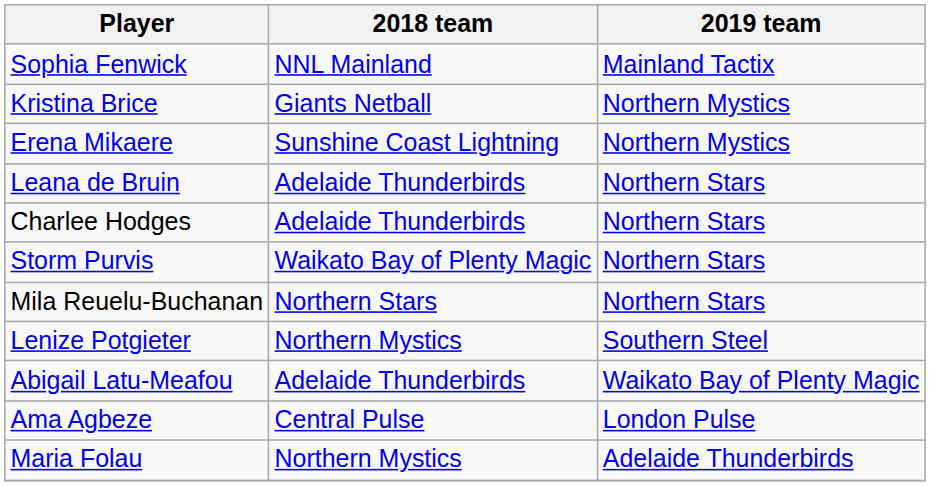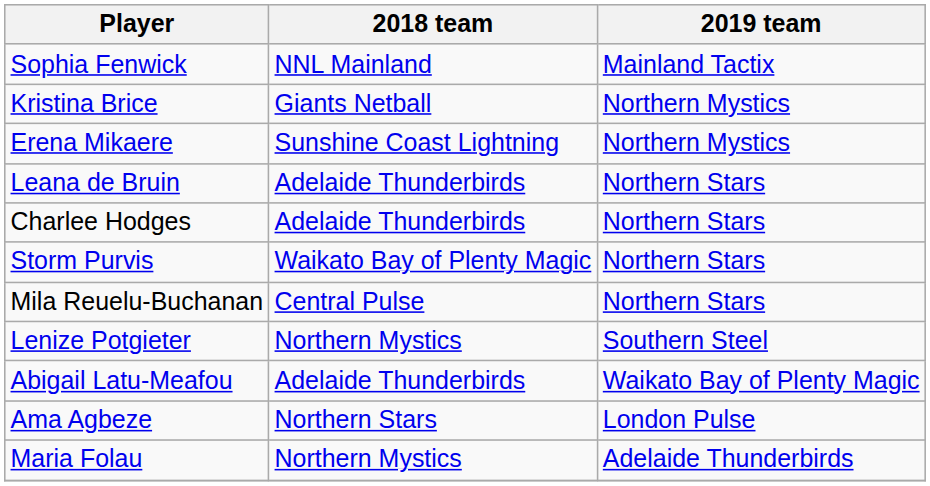 <table class="wikitable collapsible">
 <tr>
 <th>Player</th>
 <th>2018 team</th>
 <th>2019 team</th>
 </tr>
 <tr>
 <td><a href='#'>Sophia Fenwick</a></td>
 <td><a href='#'>NNL Mainland</a></td>
 <td><a href='#'>Mainland Tactix</a></td>
 </tr>
 <tr>
 <td><a href='#'>Kristina Brice</a></td>
 <td><a href='#'>Giants Netball</a></td>
 <td><a href='#'>Northern Mystics</a></td>
 </tr>
 <tr>
 <td><a href='#'>Erena Mikaere</a></td>
 <td><a href='#'>Sunshine Coast Lightning</a></td>
 <td><a href='#'>Northern Mystics</a></td>
 </tr>
 <tr>
 <td><a href='#'>Leana de Bruin</a></td>
 <td><a href='#'>Adelaide Thunderbirds</a></td>
 <td><a href='#'>Northern Stars</a></td>
 </tr>
 <tr>
 <td>Charlee Hodges</td>
 <td><a href='#'>Adelaide Thunderbirds</a></td>
 <td><a href='#'>Northern Stars</a></td>
 </tr>
 <tr>
 <td><a href='#'>Storm Purvis</a></td>
 <td><a href='#'>Waikato Bay of Plenty Magic</a></td>
 <td><a href='#'>Northern Stars</a></td>
 </tr>
 <tr>
 <td>Mila Reuelu-Buchanan</td>
-<td><a href='#'>Northern Stars</a></td>
+<td><a href='#'>Central Pulse</a></td>
 <td><a href='#'>Northern Stars</a></td>
 </tr>
 <tr>
 <td><a href='#'>Lenize Potgieter</a></td>
 <td><a href='#'>Northern Mystics</a></td>
 <td><a href='#'>Southern Steel</a></td>
 </tr>
 <tr>
 <td><a href='#'>Abigail Latu-Meafou</a></td>
 <td><a href='#'>Adelaide Thunderbirds</a></td>
 <td><a href='#'>Waikato Bay of Plenty Magic</a></td>
 </tr>
 <tr>
 <td><a href='#'>Ama Agbeze</a></td>
-<td><a href='#'>Central Pulse</a></td>
+<td><a href='#'>Northern Stars</a></td>
 <td><a href='#'>London Pulse</a></td>
 </tr>
 <tr>
 <td><a href='#'>Maria Folau</a></td>
 <td><a href='#'>Northern Mystics</a></td>
 <td><a href='#'>Adelaide Thunderbirds</a></td>
 </tr>
 <tr>
 </tr>
 </table>
